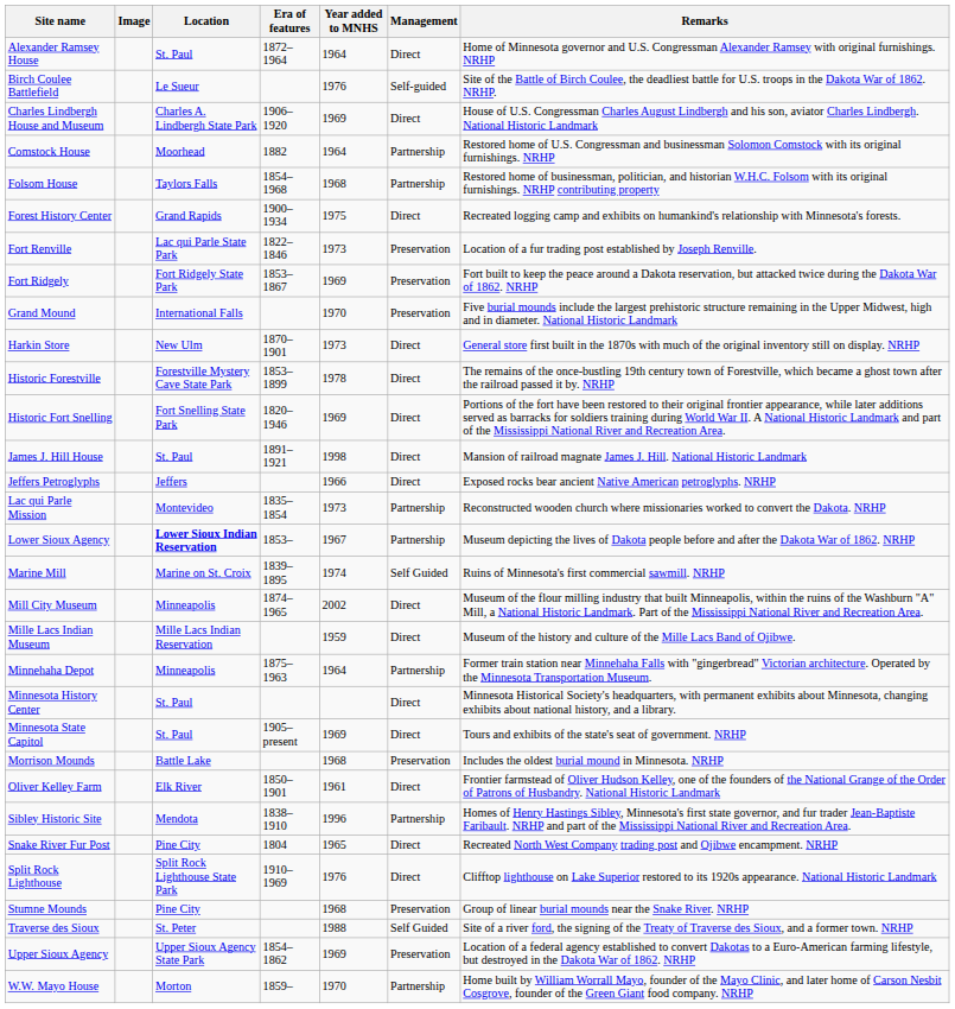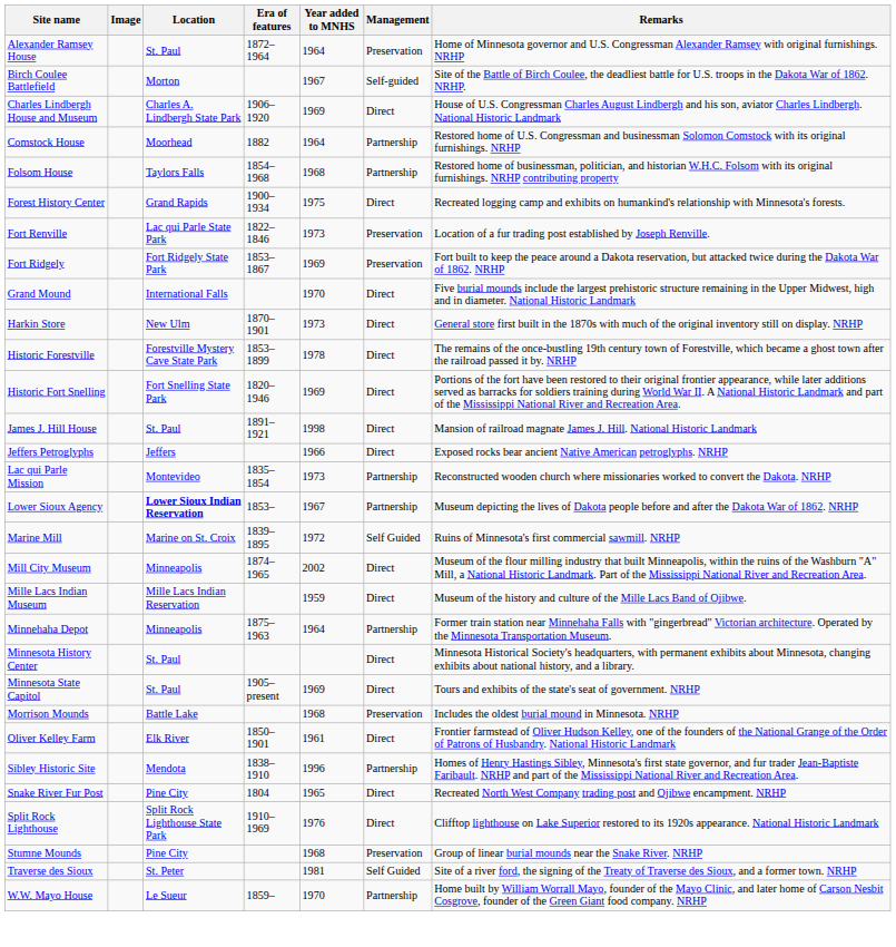 <table class="wikitable sortable" style="width:100%">
 <tr>
 <th width="*">Site name</th>
 <th width="*" class="unsortable">Image</th>
 <th width="*">Location</th>
 <th width="*">Era of features</th>
 <th width="*">Year added to MNHS</th>
 <th width="*">Management</th>
 <th width="*" class="unsortable">Remarks</th>
 </tr>
 <tr ->
 <td><a href='#'>Alexander Ramsey House</a></td>
 <td></td>
 <td><a href='#'>St. Paul</a></td>
 <td>1872–1964</td>
 <td>1964</td>
-<td>Direct</td>
+<td>Preservation</td>
 <td>Home of Minnesota governor and U.S. Congressman <a href='#'>Alexander Ramsey</a> with original furnishings.  <a href='#'>NRHP</a></td>
 </tr>
 <tr ->
 <td><a href='#'>Birch Coulee Battlefield</a></td>
 <td></td>
-<td><a href='#'>Le Sueur</a></td>
+<td><a href='#'>Morton</a></td>
 <td></td>
-<td>1976</td>
+<td>1967</td>
 <td>Self-guided</td>
 <td>Site of the <a href='#'>Battle of Birch Coulee</a>, the deadliest battle for U.S. troops in the <a href='#'>Dakota War of 1862</a>.  <a href='#'>NRHP</a>.</td>
 </tr>
 <tr ->
 <td><a href='#'>Charles Lindbergh House and Museum</a></td>
 <td></td>
 <td><a href='#'>Charles A. Lindbergh State Park</a></td>
 <td>1906–1920</td>
 <td>1969</td>
 <td>Direct</td>
 <td>House of U.S. Congressman <a href='#'>Charles August Lindbergh</a> and his son, aviator <a href='#'>Charles Lindbergh</a>.  <a href='#'>National Historic Landmark</a></td>
 </tr>
 <tr ->
 <td><a href='#'>Comstock House</a></td>
 <td></td>
 <td><a href='#'>Moorhead</a></td>
 <td>1882</td>
 <td>1964</td>
 <td>Partnership</td>
 <td>Restored home of U.S. Congressman and businessman <a href='#'>Solomon Comstock</a> with its original furnishings.  <a href='#'>NRHP</a></td>
 </tr>
 <tr ->
 <td><a href='#'>Folsom House</a></td>
 <td></td>
 <td><a href='#'>Taylors Falls</a></td>
 <td>1854–1968</td>
 <td>1968</td>
 <td>Partnership</td>
 <td>Restored home of businessman, politician, and historian <a href='#'>W.H.C. Folsom</a> with its original furnishings.  <a href='#'>NRHP</a> <a href='#'>contributing property</a></td>
 </tr>
 <tr ->
 <td><a href='#'>Forest History Center</a></td>
 <td></td>
 <td><a href='#'>Grand Rapids</a></td>
 <td>1900–1934</td>
 <td>1975</td>
 <td>Direct</td>
 <td>Recreated logging camp and exhibits on humankind's relationship with Minnesota's forests.</td>
 </tr>
 <tr ->
 <td><a href='#'>Fort Renville</a></td>
 <td></td>
 <td><a href='#'>Lac qui Parle State Park</a></td>
 <td>1822–1846</td>
 <td>1973</td>
 <td>Preservation</td>
 <td>Location of a fur trading post established by <a href='#'>Joseph Renville</a>.</td>
 </tr>
 <tr ->
 <td><a href='#'>Fort Ridgely</a></td>
 <td></td>
 <td><a href='#'>Fort Ridgely State Park</a></td>
 <td>1853–1867</td>
 <td>1969</td>
 <td>Preservation</td>
 <td>Fort built to keep the peace around a Dakota reservation, but attacked twice during the <a href='#'>Dakota War of 1862</a>. <a href='#'>NRHP</a></td>
 </tr>
 <tr ->
 <td><a href='#'>Grand Mound</a></td>
 <td></td>
 <td><a href='#'>International Falls</a></td>
 <td></td>
 <td>1970</td>
-<td>Preservation</td>
+<td>Direct</td>
 <td>Five <a href='#'>burial mounds</a> include the largest prehistoric structure remaining in the Upper Midwest,  high and  in diameter. <a href='#'>National Historic Landmark</a></td>
 </tr>
 <tr ->
 <td><a href='#'>Harkin Store</a></td>
 <td></td>
 <td><a href='#'>New Ulm</a></td>
 <td>1870–1901</td>
 <td>1973</td>
 <td>Direct</td>
 <td><a href='#'>General store</a> first built in the 1870s with much of the original inventory still on display. <a href='#'>NRHP</a></td>
 </tr>
 <tr ->
 <td><a href='#'>Historic Forestville</a></td>
 <td></td>
 <td><a href='#'>Forestville Mystery Cave State Park</a></td>
 <td>1853–1899</td>
 <td>1978</td>
 <td>Direct</td>
 <td>The remains of the once-bustling 19th century town of Forestville, which became a ghost town after the railroad passed it by.  <a href='#'>NRHP</a></td>
 </tr>
 <tr ->
 <td><a href='#'>Historic Fort Snelling</a></td>
 <td></td>
 <td><a href='#'>Fort Snelling State Park</a></td>
 <td>1820–1946</td>
 <td>1969</td>
 <td>Direct</td>
 <td>Portions of the fort have been restored to their original frontier appearance, while later additions served as barracks for soldiers training during <a href='#'>World War II</a>. A <a href='#'>National Historic Landmark</a> and part of the <a href='#'>Mississippi National River and Recreation Area</a>.</td>
 </tr>
 <tr ->
 <td><a href='#'>James J. Hill House</a></td>
 <td></td>
 <td><a href='#'>St. Paul</a></td>
 <td>1891–1921</td>
 <td>1998</td>
 <td>Direct</td>
 <td>Mansion of railroad magnate <a href='#'>James J. Hill</a>. <a href='#'>National Historic Landmark</a></td>
 </tr>
 <tr ->
 <td><a href='#'>Jeffers Petroglyphs</a></td>
 <td></td>
 <td><a href='#'>Jeffers</a></td>
 <td></td>
 <td>1966</td>
 <td>Direct</td>
 <td>Exposed rocks bear ancient <a href='#'>Native American</a> <a href='#'>petroglyphs</a>. <a href='#'>NRHP</a></td>
 </tr>
 <tr ->
 <td><a href='#'>Lac qui Parle Mission</a></td>
 <td></td>
 <td><a href='#'>Montevideo</a></td>
 <td>1835–1854</td>
 <td>1973</td>
 <td>Partnership</td>
 <td>Reconstructed wooden church where missionaries worked to convert the <a href='#'>Dakota</a>.  <a href='#'>NRHP</a></td>
 </tr>
 <tr ->
 <td><a href='#'>Lower Sioux Agency</a></td>
 <td></td>
 <td><strong><a href='#'>Lower Sioux Indian Reservation</a></strong></td>
 <td>1853–</td>
 <td>1967</td>
 <td>Partnership</td>
 <td>Museum depicting the lives of <a href='#'>Dakota</a> people before and after the <a href='#'>Dakota War of 1862</a>.  <a href='#'>NRHP</a></td>
 </tr>
 <tr ->
 <td><a href='#'>Marine Mill</a></td>
 <td></td>
 <td><a href='#'>Marine on St. Croix</a></td>
 <td>1839–1895</td>
-<td>1974</td>
+<td>1972</td>
 <td>Self Guided</td>
 <td>Ruins of Minnesota's first commercial <a href='#'>sawmill</a>. <a href='#'>NRHP</a></td>
 </tr>
 <tr ->
 <td><a href='#'>Mill City Museum</a></td>
 <td></td>
 <td><a href='#'>Minneapolis</a></td>
 <td>1874–1965</td>
 <td>2002</td>
 <td>Direct</td>
 <td>Museum of the flour milling industry that built Minneapolis, within the ruins of the Washburn "A" Mill, a <a href='#'>National Historic Landmark</a>.  Part of the <a href='#'>Mississippi National River and Recreation Area</a>.</td>
 </tr>
 <tr ->
 <td><a href='#'>Mille Lacs Indian Museum</a></td>
 <td></td>
 <td><a href='#'>Mille Lacs Indian Reservation</a></td>
 <td></td>
 <td>1959</td>
 <td>Direct</td>
 <td>Museum of the history and culture of the <a href='#'>Mille Lacs Band of Ojibwe</a>.</td>
 </tr>
 <tr ->
 <td><a href='#'>Minnehaha Depot</a></td>
 <td></td>
 <td><a href='#'>Minneapolis</a></td>
 <td>1875–1963</td>
 <td>1964</td>
 <td>Partnership</td>
 <td>Former train station near <a href='#'>Minnehaha Falls</a> with "gingerbread" <a href='#'>Victorian architecture</a>.  Operated by the <a href='#'>Minnesota Transportation Museum</a>.</td>
 </tr>
 <tr ->
 <td><a href='#'>Minnesota History Center</a></td>
 <td></td>
 <td><a href='#'>St. Paul</a></td>
 <td></td>
 <td></td>
 <td>Direct</td>
 <td>Minnesota Historical Society's headquarters, with permanent exhibits about Minnesota, changing exhibits about national history, and a library.</td>
 </tr>
 <tr ->
 <td><a href='#'>Minnesota State Capitol</a></td>
 <td></td>
 <td><a href='#'>St. Paul</a></td>
 <td>1905–present</td>
 <td>1969</td>
 <td>Direct</td>
 <td>Tours and exhibits of the state's seat of government.  <a href='#'>NRHP</a></td>
 </tr>
 <tr ->
 <td><a href='#'>Morrison Mounds</a></td>
 <td></td>
 <td><a href='#'>Battle Lake</a></td>
 <td></td>
 <td>1968</td>
 <td>Preservation</td>
 <td>Includes the oldest <a href='#'>burial mound</a> in Minnesota.  <a href='#'>NRHP</a></td>
 </tr>
 <tr ->
 <td><a href='#'>Oliver Kelley Farm</a></td>
 <td></td>
 <td><a href='#'>Elk River</a></td>
 <td>1850–1901</td>
 <td>1961</td>
 <td>Direct</td>
 <td>Frontier farmstead of <a href='#'>Oliver Hudson Kelley</a>, one of the founders of <a href='#'>the National Grange of the Order of Patrons of Husbandry</a>.  <a href='#'>National Historic Landmark</a></td>
 </tr>
 <tr ->
 <td><a href='#'>Sibley Historic Site</a></td>
 <td></td>
 <td><a href='#'>Mendota</a></td>
 <td>1838–1910</td>
 <td>1996</td>
 <td>Partnership</td>
 <td>Homes of <a href='#'>Henry Hastings Sibley</a>, Minnesota's first state governor, and fur trader <a href='#'>Jean-Baptiste Faribault</a>.  <a href='#'>NRHP</a> and part of the <a href='#'>Mississippi National River and Recreation Area</a>.</td>
 </tr>
 <tr ->
 <td><a href='#'>Snake River Fur Post</a></td>
 <td></td>
 <td><a href='#'>Pine City</a></td>
 <td>1804</td>
 <td>1965</td>
 <td>Direct</td>
 <td>Recreated <a href='#'>North West Company</a> <a href='#'>trading post</a> and <a href='#'>Ojibwe</a> encampment. <a href='#'>NRHP</a></td>
 </tr>
 <tr ->
 <td><a href='#'>Split Rock Lighthouse</a></td>
 <td></td>
 <td><a href='#'>Split Rock Lighthouse State Park</a></td>
 <td>1910–1969</td>
 <td>1976</td>
 <td>Direct</td>
 <td>Clifftop <a href='#'>lighthouse</a> on <a href='#'>Lake Superior</a> restored to its 1920s appearance.  <a href='#'>National Historic Landmark</a></td>
 </tr>
 <tr ->
 <td><a href='#'>Stumne Mounds</a></td>
 <td></td>
 <td><a href='#'>Pine City</a></td>
 <td></td>
 <td>1968</td>
 <td>Preservation</td>
 <td>Group of linear <a href='#'>burial mounds</a> near the <a href='#'>Snake River</a>.  <a href='#'>NRHP</a></td>
 </tr>
 <tr ->
 <td><a href='#'>Traverse des Sioux</a></td>
 <td></td>
 <td><a href='#'>St. Peter</a></td>
 <td></td>
-<td>1988</td>
+<td>1981</td>
 <td>Self Guided</td>
 <td>Site of a river <a href='#'>ford</a>, the signing of the <a href='#'>Treaty of Traverse des Sioux</a>, and a former town.  <a href='#'>NRHP</a></td>
 </tr>
 <tr ->
-<td><a href='#'>Upper Sioux Agency</a></td>
-<td></td>
-<td><a href='#'>Upper Sioux Agency State Park</a></td>
-<td>1854–1862</td>
-<td>1969</td>
-<td>Preservation</td>
-<td>Location of a federal agency established to convert <a href='#'>Dakotas</a> to a Euro-American farming lifestyle, but destroyed in the <a href='#'>Dakota War of 1862</a>. <a href='#'>NRHP</a></td>
-</tr>
-<tr ->
 <td><a href='#'>W.W. Mayo House</a></td>
 <td></td>
-<td><a href='#'>Morton</a></td>
+<td><a href='#'>Le Sueur</a></td>
 <td>1859–</td>
 <td>1970</td>
 <td>Partnership</td>
 <td>Home built by <a href='#'>William Worrall Mayo</a>, founder of the <a href='#'>Mayo Clinic</a>, and later home of <a href='#'>Carson Nesbit Cosgrove</a>, founder of the <a href='#'>Green Giant</a> food company. <a href='#'>NRHP</a></td>
 </tr>
 </table>
